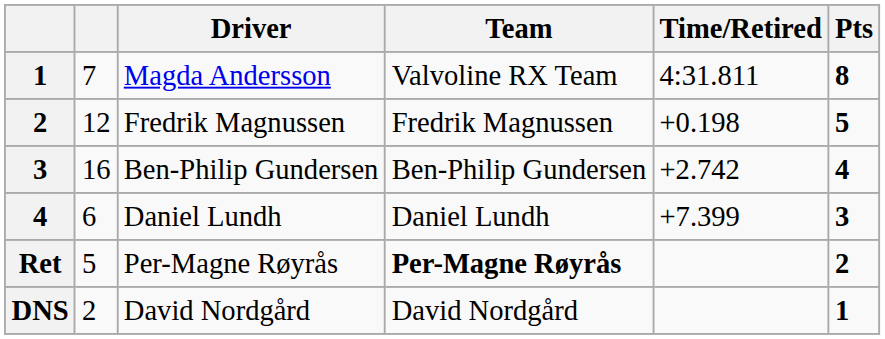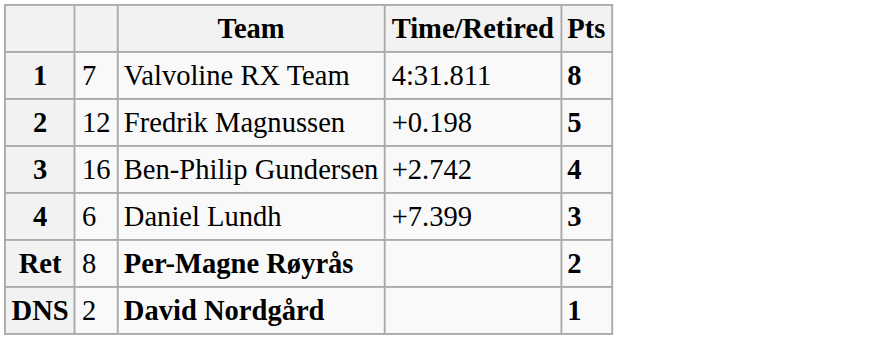 <table class=wikitable style="font-size:95%">
 <tr>
 <th></th>
 <th></th>
-<th>Driver</th>
 <th>Team</th>
 <th>Time/Retired</th>
 <th>Pts</th>
 </tr>
 <tr>
 <th>1</th>
 <td>7</td>
-<td> <a href='#'>Magda Andersson</a></td>
 <td>Valvoline RX Team</td>
 <td>4:31.811</td>
 <td><strong>8</strong></td>
 </tr>
 <tr>
 <th>2</th>
 <td>12</td>
-<td> Fredrik Magnussen</td>
 <td>Fredrik Magnussen</td>
 <td>+0.198</td>
 <td><strong>5</strong></td>
 </tr>
 <tr>
 <th>3</th>
 <td>16</td>
-<td> Ben-Philip Gundersen</td>
 <td>Ben-Philip Gundersen</td>
 <td>+2.742</td>
 <td><strong>4</strong></td>
 </tr>
 <tr>
 <th>4</th>
 <td>6</td>
-<td> Daniel Lundh</td>
 <td>Daniel Lundh</td>
 <td>+7.399</td>
 <td><strong>3</strong></td>
 </tr>
 <tr>
 <th>Ret</th>
-<td>5</td>
-<td> Per-Magne Røyrås</td>
+<td>8</td>
 <td><strong>Per-Magne Røyrås</strong></td>
 <td></td>
 <td><strong>2</strong></td>
 </tr>
 <tr>
 <th>DNS</th>
 <td>2</td>
-<td> David Nordgård</td>
-<td>David Nordgård</td>
+<td><strong>David Nordgård</strong></td>
 <td></td>
 <td><strong>1</strong></td>
 </tr>
 </table>
